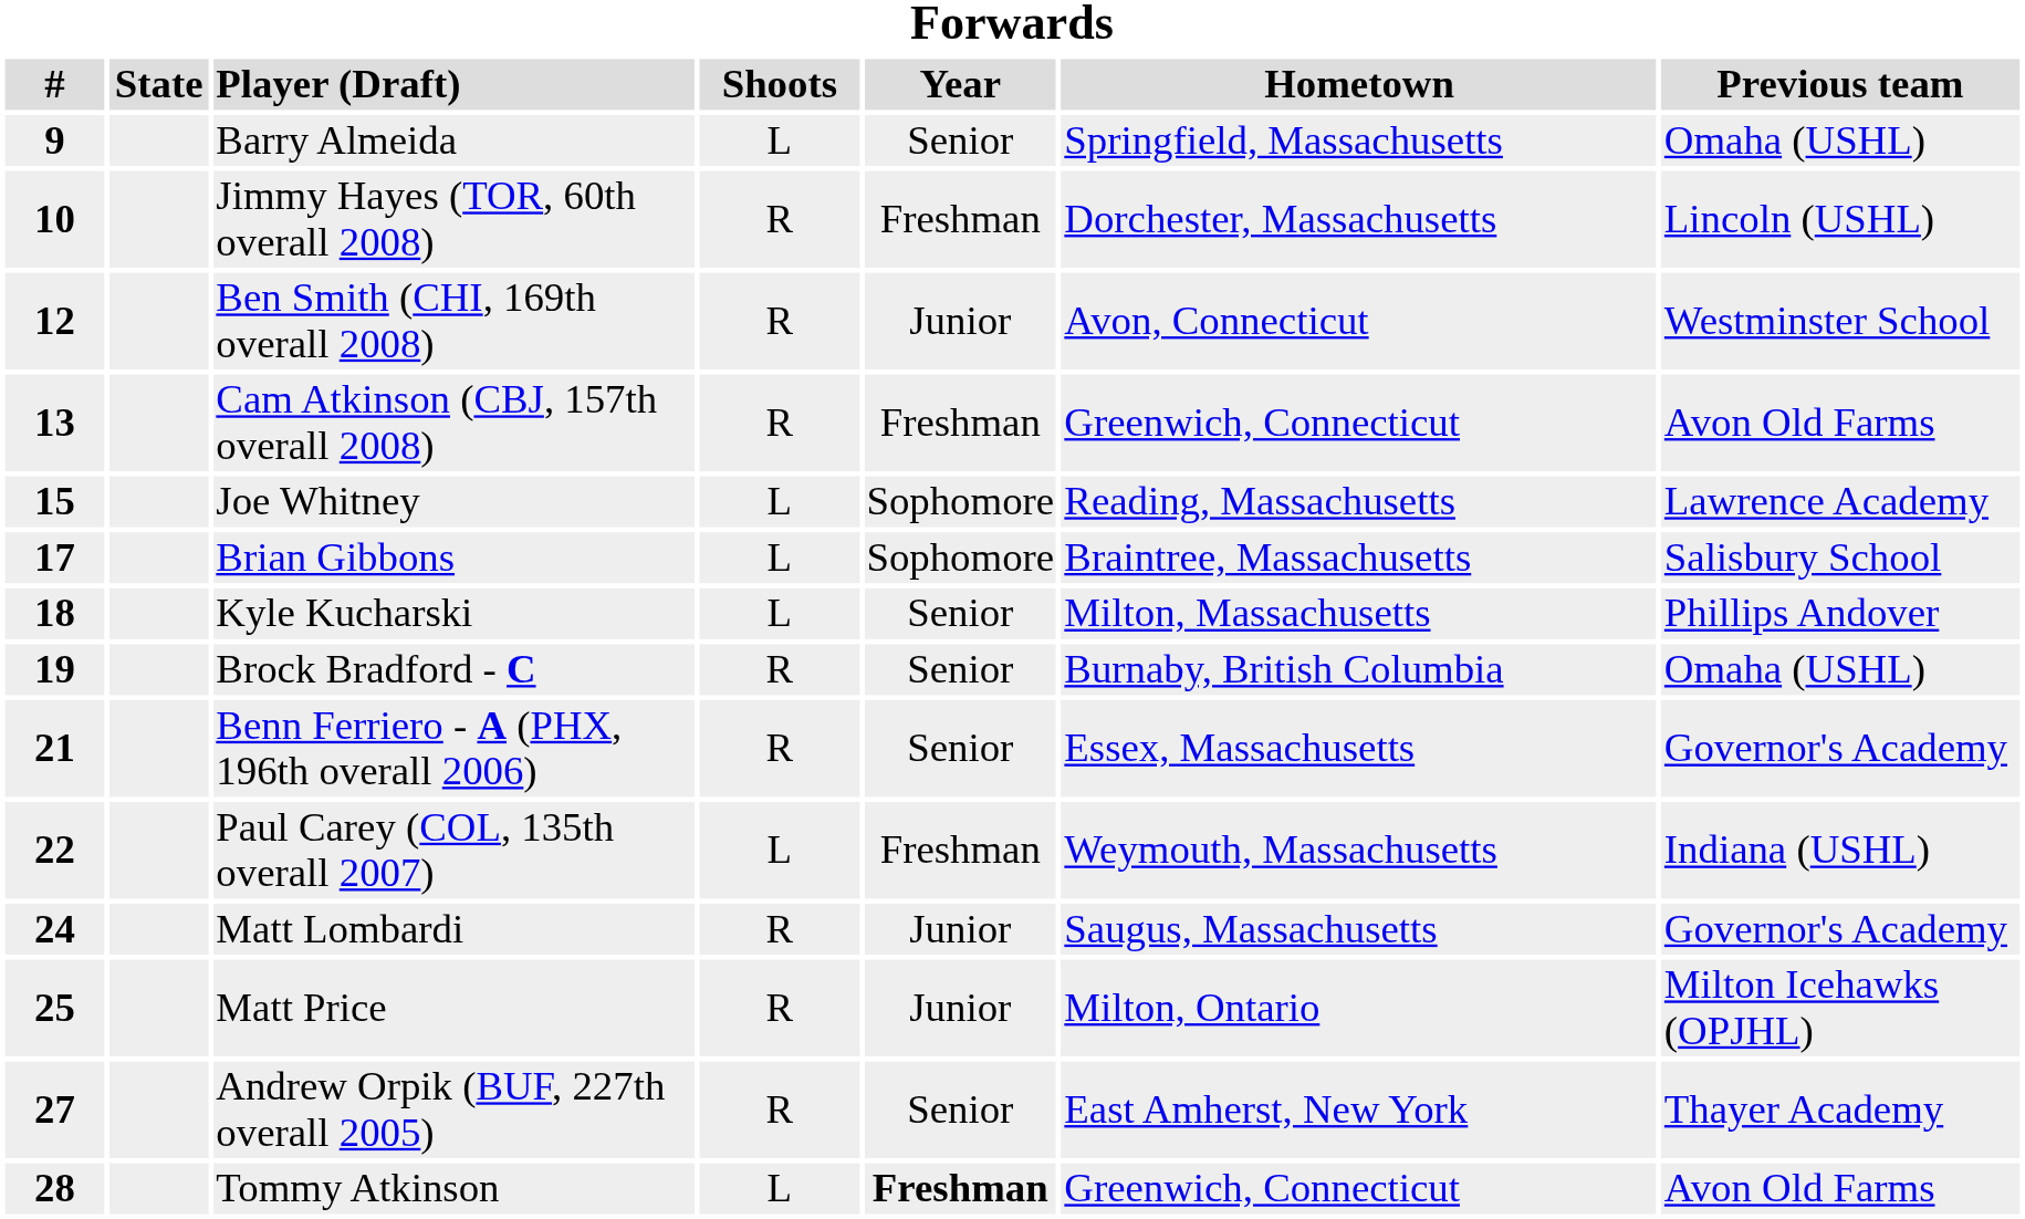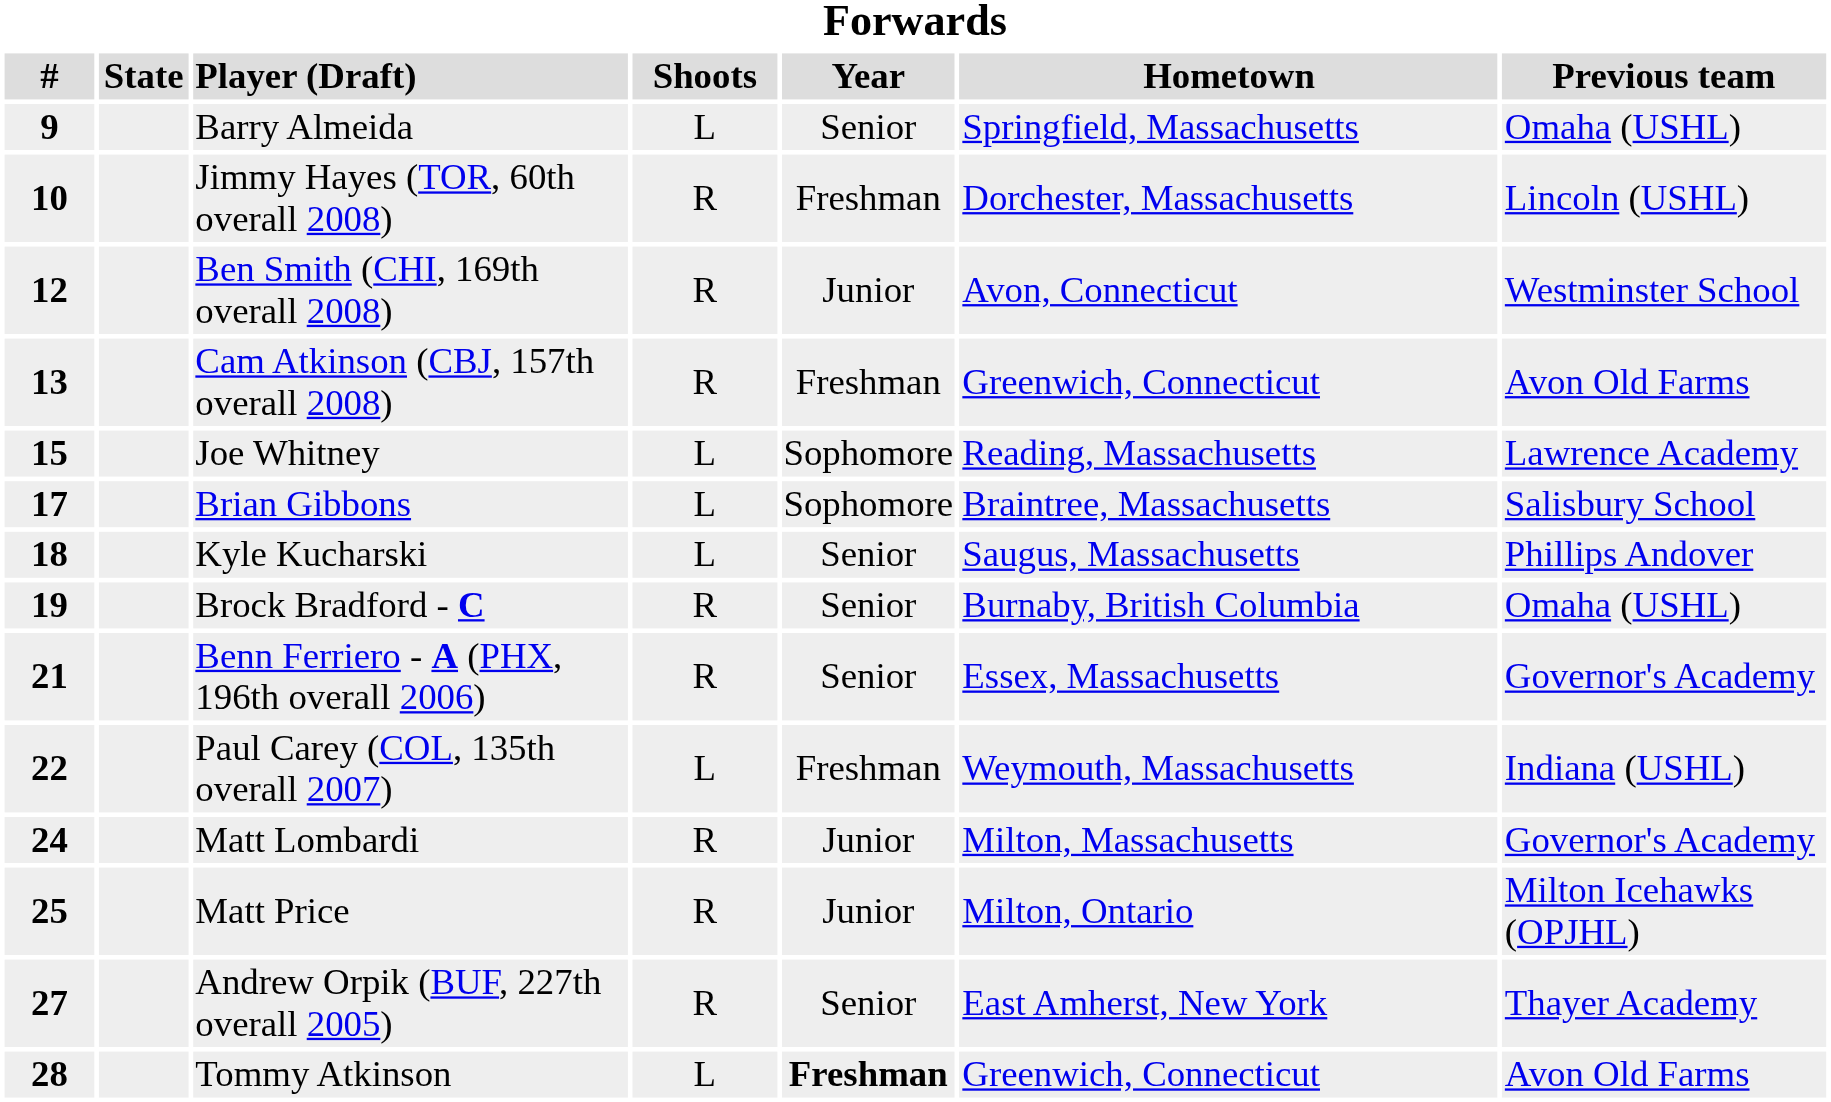 <table width=90%>
 <tr>
 <th colspan=7  style="text-align:center"><big>Forwards</big></th>
 </tr>
 <tr bgcolor="#dddddd">
 <th width=5%>#</th>
 <th width=5%>State</th>
 <td align=left!!width=15%><strong>Player (Draft)</strong></td>
 <th width=8%>Shoots</th>
 <th width=9%>Year</th>
 <th width=30%>Hometown</th>
 <th width=18%>Previous team</th>
 </tr>
 <tr bgcolor="#eeeeee">
 <td align=center><strong>9</strong></td>
 <td align=center></td>
 <td>Barry Almeida</td>
 <td align=center>L</td>
 <td align=center>Senior</td>
 <td><a href='#'>Springfield, Massachusetts</a></td>
 <td><a href='#'>Omaha</a> (<a href='#'>USHL</a>)</td>
 </tr>
 <tr bgcolor="#eeeeee">
 <td align=center><strong>10</strong></td>
 <td align=center></td>
 <td>Jimmy Hayes (<a href='#'>TOR</a>, 60th overall <a href='#'>2008</a>)</td>
 <td align=center>R</td>
 <td align=center>Freshman</td>
 <td><a href='#'>Dorchester, Massachusetts</a></td>
 <td><a href='#'>Lincoln</a> (<a href='#'>USHL</a>)</td>
 </tr>
 <tr bgcolor="#eeeeee">
 <td align=center><strong>12</strong></td>
 <td align=center></td>
 <td><a href='#'>Ben Smith</a> (<a href='#'>CHI</a>, 169th overall <a href='#'>2008</a>)</td>
 <td align=center>R</td>
 <td align=center>Junior</td>
 <td><a href='#'>Avon, Connecticut</a></td>
 <td><a href='#'>Westminster School</a></td>
 </tr>
 <tr bgcolor="#eeeeee">
 <td align=center><strong>13</strong></td>
 <td align=center></td>
 <td><a href='#'>Cam Atkinson</a> (<a href='#'>CBJ</a>, 157th overall <a href='#'>2008</a>)</td>
 <td align=center>R</td>
 <td align=center>Freshman</td>
 <td><a href='#'>Greenwich, Connecticut</a></td>
 <td><a href='#'>Avon Old Farms</a></td>
 </tr>
 <tr bgcolor="#eeeeee">
 <td align=center><strong>15</strong></td>
 <td align=center></td>
 <td>Joe Whitney</td>
 <td align=center>L</td>
 <td align=center>Sophomore</td>
 <td><a href='#'>Reading, Massachusetts</a></td>
 <td><a href='#'>Lawrence Academy</a></td>
 </tr>
 <tr bgcolor="#eeeeee">
 <td align=center><strong>17</strong></td>
 <td align=center></td>
 <td><a href='#'>Brian Gibbons</a></td>
 <td align=center>L</td>
 <td align=center>Sophomore</td>
 <td><a href='#'>Braintree, Massachusetts</a></td>
 <td><a href='#'>Salisbury School</a></td>
 </tr>
 <tr bgcolor="#eeeeee">
 <td align=center><strong>18</strong></td>
 <td align=center></td>
 <td>Kyle Kucharski</td>
 <td align=center>L</td>
 <td align=center>Senior</td>
-<td><a href='#'>Milton, Massachusetts</a></td>
+<td><a href='#'>Saugus, Massachusetts</a></td>
 <td><a href='#'>Phillips Andover</a></td>
 </tr>
 <tr bgcolor="#eeeeee">
 <td align=center><strong>19</strong></td>
 <td align=center></td>
 <td>Brock Bradford - <strong><a href='#'>C</a></strong></td>
 <td align=center>R</td>
 <td align=center>Senior</td>
 <td><a href='#'>Burnaby, British Columbia</a></td>
 <td><a href='#'>Omaha</a> (<a href='#'>USHL</a>)</td>
 </tr>
 <tr bgcolor="#eeeeee">
 <td align=center><strong>21</strong></td>
 <td align=center></td>
 <td><a href='#'>Benn Ferriero</a> - <strong><a href='#'>A</a></strong> (<a href='#'>PHX</a>, 196th overall <a href='#'>2006</a>)</td>
 <td align=center>R</td>
 <td align=center>Senior</td>
 <td><a href='#'>Essex, Massachusetts</a></td>
 <td><a href='#'>Governor's Academy</a></td>
 </tr>
 <tr bgcolor="#eeeeee">
 <td align=center><strong>22</strong></td>
 <td align=center></td>
 <td>Paul Carey (<a href='#'>COL</a>, 135th overall <a href='#'>2007</a>)</td>
 <td align=center>L</td>
 <td align=center>Freshman</td>
 <td><a href='#'>Weymouth, Massachusetts</a></td>
 <td><a href='#'>Indiana</a> (<a href='#'>USHL</a>)</td>
 </tr>
 <tr bgcolor="#eeeeee">
 <td align=center><strong>24</strong></td>
 <td align=center></td>
 <td>Matt Lombardi</td>
 <td align=center>R</td>
 <td align=center>Junior</td>
-<td><a href='#'>Saugus, Massachusetts</a></td>
+<td><a href='#'>Milton, Massachusetts</a></td>
 <td><a href='#'>Governor's Academy</a></td>
 </tr>
 <tr bgcolor="#eeeeee">
 <td align=center><strong>25</strong></td>
 <td align=center></td>
 <td>Matt Price</td>
 <td align=center>R</td>
 <td align=center>Junior</td>
 <td><a href='#'>Milton, Ontario</a></td>
 <td><a href='#'>Milton Icehawks</a> (<a href='#'>OPJHL</a>)</td>
 </tr>
 <tr bgcolor="#eeeeee">
 <td align=center><strong>27</strong></td>
 <td align=center></td>
 <td>Andrew Orpik (<a href='#'>BUF</a>, 227th overall <a href='#'>2005</a>)</td>
 <td align=center>R</td>
 <td align=center>Senior</td>
 <td><a href='#'>East Amherst, New York</a></td>
 <td><a href='#'>Thayer Academy</a></td>
 </tr>
 <tr bgcolor="#eeeeee">
 <td align=center><strong>28</strong></td>
 <td align=center></td>
 <td>Tommy Atkinson</td>
 <td align=center>L</td>
 <td align=center><strong>Freshman</strong></td>
 <td><a href='#'>Greenwich, Connecticut</a></td>
 <td><a href='#'>Avon Old Farms</a></td>
 </tr>
 </table>
